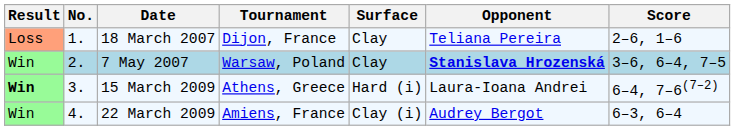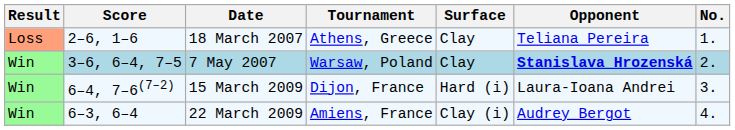 <table class="sortable wikitable" style=font-size:97%>
 <tr>
 <th>Result</th>
-<th>No.</th>
+<th class=unsortable>Score</th>
 <th>Date</th>
 <th>Tournament</th>
 <th>Surface</th>
 <th>Opponent</th>
-<th class=unsortable>Score</th>
+<th>No.</th>
 </tr>
 <tr style="background:#f0f8ff;">
 <td bgcolor="FFA07A">Loss</td>
-<td>1.</td>
+<td>2–6, 1–6</td>
 <td>18 March 2007</td>
-<td><a href='#'>Dijon</a>, France</td>
+<td><a href='#'>Athens</a>, Greece</td>
 <td>Clay</td>
 <td> <a href='#'>Teliana Pereira</a></td>
-<td>2–6, 1–6</td>
+<td>1.</td>
 </tr>
 <tr style="background:lightblue;">
 <td style="background:#98fb98;">Win</td>
-<td>2.</td>
+<td>3–6, 6–4, 7–5</td>
 <td>7 May 2007</td>
 <td><a href='#'>Warsaw</a>, Poland</td>
 <td>Clay</td>
 <td><strong> <a href='#'>Stanislava Hrozenská</a></strong></td>
-<td>3–6, 6–4, 7–5</td>
-</tr>
-<tr style="background:#f0f8ff;">
-<td style="background:#98fb98;"><strong>Win</strong></td>
-<td>3.</td>
-<td>15 March 2009</td>
-<td><a href='#'>Athens</a>, Greece</td>
-<td>Hard (i)</td>
-<td> Laura-Ioana Andrei</td>
-<td>6–4, 7–6<sup>(7–2)</sup></td>
+<td>2.</td>
 </tr>
 <tr style="background:#f0f8ff;">
 <td style="background:#98fb98;">Win</td>
-<td>4.</td>
+<td>6–4, 7–6<sup>(7–2)</sup></td>
+<td>15 March 2009</td>
+<td><a href='#'>Dijon</a>, France</td>
+<td>Hard (i)</td>
+<td> Laura-Ioana Andrei</td>
+<td>3.</td>
+</tr>
+<tr style="background:#f0f8ff;">
+<td style="background:#98fb98;">Win</td>
+<td>6–3, 6–4</td>
 <td>22 March 2009</td>
 <td><a href='#'>Amiens</a>, France</td>
 <td>Clay (i)</td>
 <td> <a href='#'>Audrey Bergot</a></td>
-<td>6–3, 6–4</td>
+<td>4.</td>
 </tr>
 </table>
